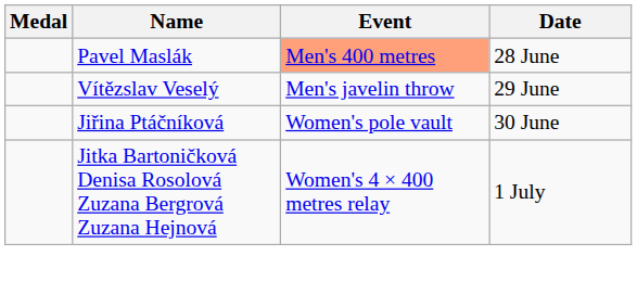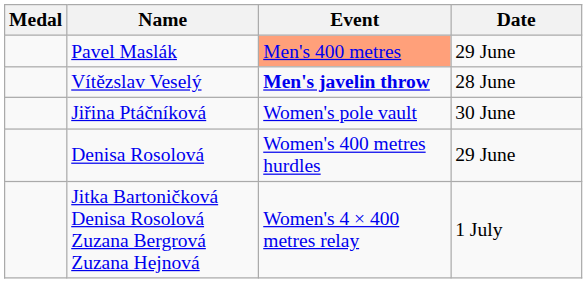 <table class="wikitable sortable" style="font-size:100%">
 <tr>
 <th>Medal</th>
 <th width=150>Name</th>
 <th width=150>Event</th>
 <th width=100>Date</th>
 </tr>
 <tr>
 <td></td>
 <td><a href='#'>Pavel Maslák</a></td>
 <td style="background: lightsalmon;"><a href='#'>Men's 400 metres</a></td>
-<td>28 June</td>
+<td>29 June</td>
 </tr>
 <tr>
 <td></td>
 <td><a href='#'>Vítězslav Veselý</a></td>
-<td><a href='#'>Men's javelin throw</a></td>
-<td>29 June</td>
+<td><strong><a href='#'>Men's javelin throw</a></strong></td>
+<td>28 June</td>
 </tr>
 <tr>
 <td></td>
 <td><a href='#'>Jiřina Ptáčníková</a></td>
 <td><a href='#'>Women's pole vault</a></td>
 <td>30 June</td>
 </tr>
 <tr>
 <td></td>
+<td><a href='#'>Denisa Rosolová</a></td>
+<td><a href='#'>Women's 400 metres hurdles</a></td>
+<td>29 June</td>
+</tr>
+<tr>
+<td></td>
 <td><a href='#'>Jitka Bartoničková</a><br><a href='#'>Denisa Rosolová</a><br><a href='#'>Zuzana Bergrová</a><br><a href='#'>Zuzana Hejnová</a></td>
 <td><a href='#'>Women's 4 × 400 metres relay</a></td>
 <td>1 July</td>
 </tr>
 </table>
